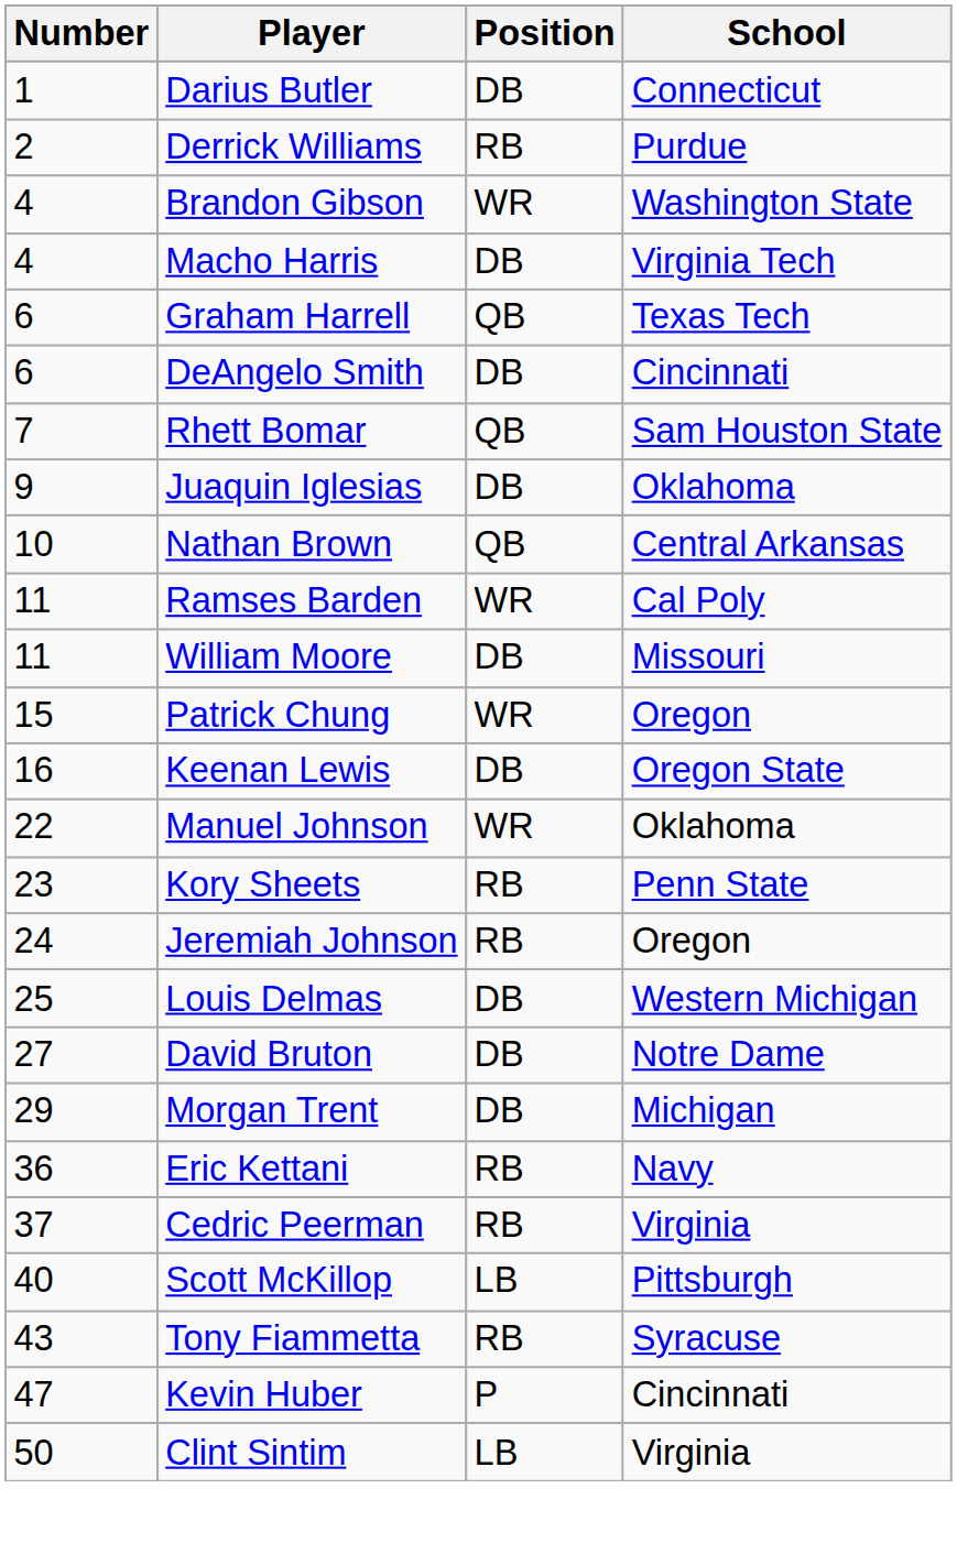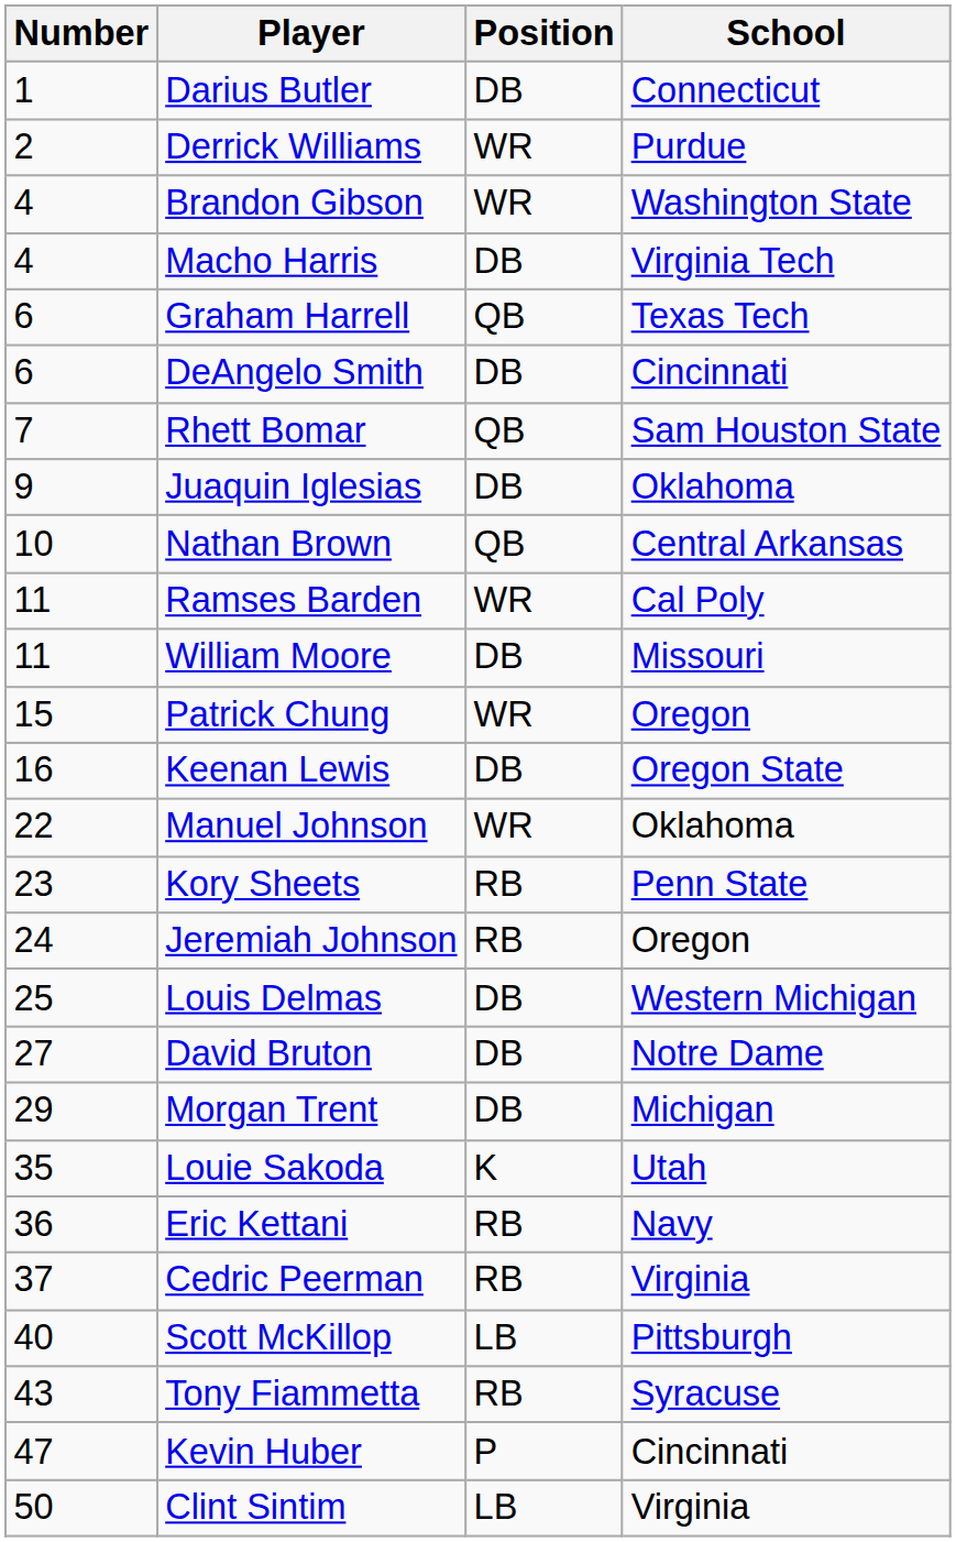 <table class="wikitable">
 <tr>
 <th>Number</th>
 <th>Player</th>
 <th>Position</th>
 <th>School</th>
 </tr>
 <tr>
 <td>1</td>
 <td><a href='#'>Darius Butler</a></td>
 <td>DB</td>
 <td><a href='#'>Connecticut</a></td>
 </tr>
 <tr>
 <td>2</td>
 <td><a href='#'>Derrick Williams</a></td>
-<td>RB</td>
+<td>WR</td>
 <td><a href='#'>Purdue</a></td>
 </tr>
 <tr>
 <td>4</td>
 <td><a href='#'>Brandon Gibson</a></td>
 <td>WR</td>
 <td><a href='#'>Washington State</a></td>
 </tr>
 <tr>
 <td>4</td>
 <td><a href='#'>Macho Harris</a></td>
 <td>DB</td>
 <td><a href='#'>Virginia Tech</a></td>
 </tr>
 <tr>
 <td>6</td>
 <td><a href='#'>Graham Harrell</a></td>
 <td>QB</td>
 <td><a href='#'>Texas Tech</a></td>
 </tr>
 <tr>
 <td>6</td>
 <td><a href='#'>DeAngelo Smith</a></td>
 <td>DB</td>
 <td><a href='#'>Cincinnati</a></td>
 </tr>
 <tr>
 <td>7</td>
 <td><a href='#'>Rhett Bomar</a></td>
 <td>QB</td>
 <td><a href='#'>Sam Houston State</a></td>
 </tr>
 <tr>
 <td>9</td>
 <td><a href='#'>Juaquin Iglesias</a></td>
 <td>DB</td>
 <td><a href='#'>Oklahoma</a></td>
 </tr>
 <tr>
 <td>10</td>
 <td><a href='#'>Nathan Brown</a></td>
 <td>QB</td>
 <td><a href='#'>Central Arkansas</a></td>
 </tr>
 <tr>
 <td>11</td>
 <td><a href='#'>Ramses Barden</a></td>
 <td>WR</td>
 <td><a href='#'>Cal Poly</a></td>
 </tr>
 <tr>
 <td>11</td>
 <td><a href='#'>William Moore</a></td>
 <td>DB</td>
 <td><a href='#'>Missouri</a></td>
 </tr>
 <tr>
 <td>15</td>
 <td><a href='#'>Patrick Chung</a></td>
 <td>WR</td>
 <td><a href='#'>Oregon</a></td>
 </tr>
 <tr>
 <td>16</td>
 <td><a href='#'>Keenan Lewis</a></td>
 <td>DB</td>
 <td><a href='#'>Oregon State</a></td>
 </tr>
 <tr>
 <td>22</td>
 <td><a href='#'>Manuel Johnson</a></td>
 <td>WR</td>
 <td>Oklahoma</td>
 </tr>
 <tr>
 <td>23</td>
 <td><a href='#'>Kory Sheets</a></td>
 <td>RB</td>
 <td><a href='#'>Penn State</a></td>
 </tr>
 <tr>
 <td>24</td>
 <td><a href='#'>Jeremiah Johnson</a></td>
 <td>RB</td>
 <td>Oregon</td>
 </tr>
 <tr>
 <td>25</td>
 <td><a href='#'>Louis Delmas</a></td>
 <td>DB</td>
 <td><a href='#'>Western Michigan</a></td>
 </tr>
 <tr>
 <td>27</td>
 <td><a href='#'>David Bruton</a></td>
 <td>DB</td>
 <td><a href='#'>Notre Dame</a></td>
 </tr>
 <tr>
 <td>29</td>
 <td><a href='#'>Morgan Trent</a></td>
 <td>DB</td>
 <td><a href='#'>Michigan</a></td>
 </tr>
 <tr>
+<td>35</td>
+<td><a href='#'>Louie Sakoda</a></td>
+<td>K</td>
+<td><a href='#'>Utah</a></td>
+</tr>
+<tr>
 <td>36</td>
 <td><a href='#'>Eric Kettani</a></td>
 <td>RB</td>
 <td><a href='#'>Navy</a></td>
 </tr>
 <tr>
 <td>37</td>
 <td><a href='#'>Cedric Peerman</a></td>
 <td>RB</td>
 <td><a href='#'>Virginia</a></td>
 </tr>
 <tr>
 <td>40</td>
 <td><a href='#'>Scott McKillop</a></td>
 <td>LB</td>
 <td><a href='#'>Pittsburgh</a></td>
 </tr>
 <tr>
 <td>43</td>
 <td><a href='#'>Tony Fiammetta</a></td>
 <td>RB</td>
 <td><a href='#'>Syracuse</a></td>
 </tr>
 <tr>
 <td>47</td>
 <td><a href='#'>Kevin Huber</a></td>
 <td>P</td>
 <td>Cincinnati</td>
 </tr>
 <tr>
 <td>50</td>
 <td><a href='#'>Clint Sintim</a></td>
 <td>LB</td>
 <td>Virginia</td>
 </tr>
 </table>
